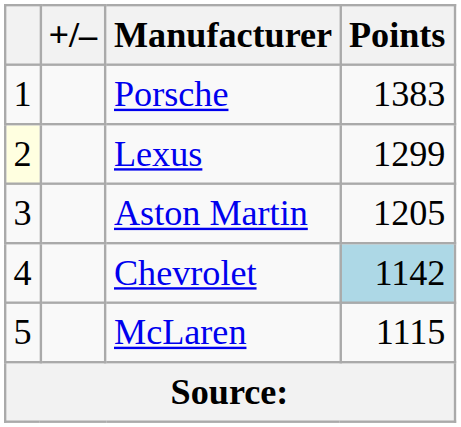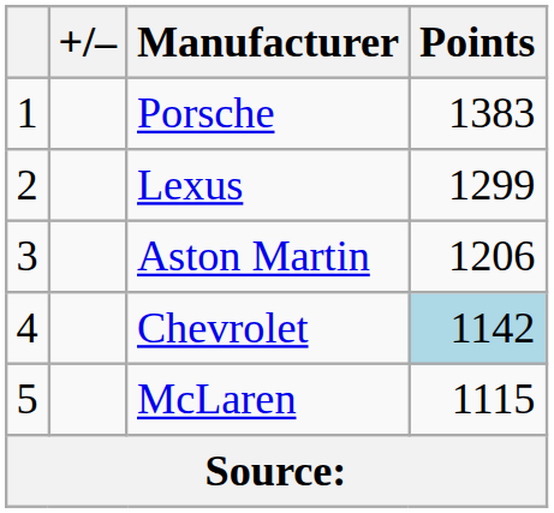 <table class="wikitable" style="font-size: 95%;">
 <tr>
 <th scope="col"></th>
 <th scope="col">+/–</th>
 <th scope="col">Manufacturer</th>
 <th scope="col">Points</th>
 </tr>
 <tr>
 <td align=center>1</td>
 <td align="left"></td>
 <td> <a href='#'>Porsche</a></td>
 <td align=right>1383</td>
 </tr>
 <tr>
-<td align=center style="background: lightyellow;">2</td>
+<td align=center>2</td>
 <td align="left"></td>
 <td> <a href='#'>Lexus</a></td>
 <td align=right>1299</td>
 </tr>
 <tr>
 <td align=center>3</td>
 <td align="left"></td>
 <td> <a href='#'>Aston Martin</a></td>
-<td align=right>1205</td>
+<td align=right>1206</td>
 </tr>
 <tr>
 <td align=center>4</td>
 <td align="left"></td>
 <td> <a href='#'>Chevrolet</a></td>
 <td align=right style="background: lightblue;">1142</td>
 </tr>
 <tr>
 <td align=center>5</td>
 <td align="left"></td>
 <td> <a href='#'>McLaren</a></td>
 <td align=right>1115</td>
 </tr>
 <tr>
 <th colspan=5>Source:</th>
 </tr>
 </table>
